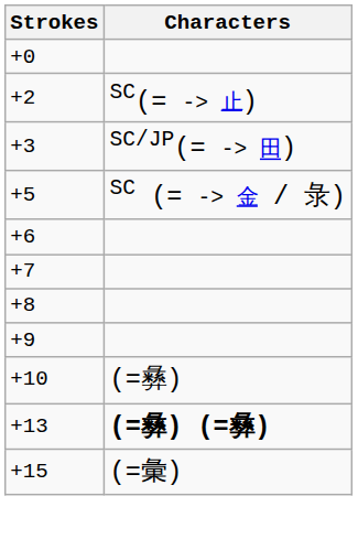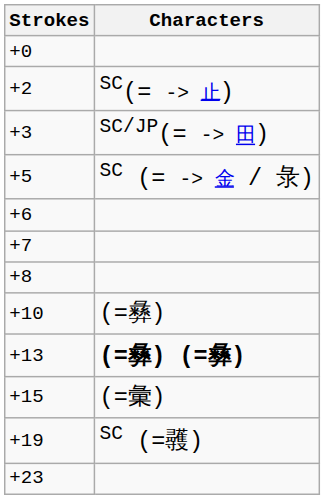 <table class="wikitable">
 <tr>
 <th>Strokes</th>
 <th>Characters</th>
 </tr>
 <tr --->
 <td>+0</td>
 <td style="font-size: large;"> </td>
 </tr>
 <tr --->
 <td>+2</td>
 <td style="font-size: large;"><sup>SC</sup>(= <small>-> <a href='#'>止</a></small>)</td>
 </tr>
 <tr --->
 <td>+3</td>
 <td style="font-size: large;"><sup>SC/JP</sup>(= <small>-> <a href='#'>田</a></small>)</td>
 </tr>
 <tr --->
 <td>+5</td>
 <td style="font-size: large;"> <sup>SC</sup> (=  <small>-> <a href='#'>金</a></small> / 彔)</td>
 </tr>
 <tr --->
 <td>+6</td>
 <td style="font-size: large;"></td>
 </tr>
 <tr --->
 <td>+7</td>
 <td style="font-size: large;"></td>
 </tr>
 <tr --->
 <td>+8</td>
 <td style="font-size: large;"></td>
 </tr>
 <tr --->
-<td>+9</td>
-<td style="font-size: large;"></td>
-</tr>
-<tr --->
 <td>+10</td>
 <td style="font-size: large;">  (=彝)</td>
 </tr>
 <tr --->
 <td>+13</td>
 <td style="font-size: large;"><strong> (=彝)  (=彝)</strong></td>
 </tr>
 <tr --->
 <td>+15</td>
 <td style="font-size: large;">  (=彙)</td>
 </tr>
+<tr --->
+<td>+19</td>
+<td style="font-size: large;"><sup>SC</sup> (=彠)</td>
+</tr>
+<tr --->
+<td>+23</td>
+<td style="font-size: large;"></td>
+</tr>
 </table>
